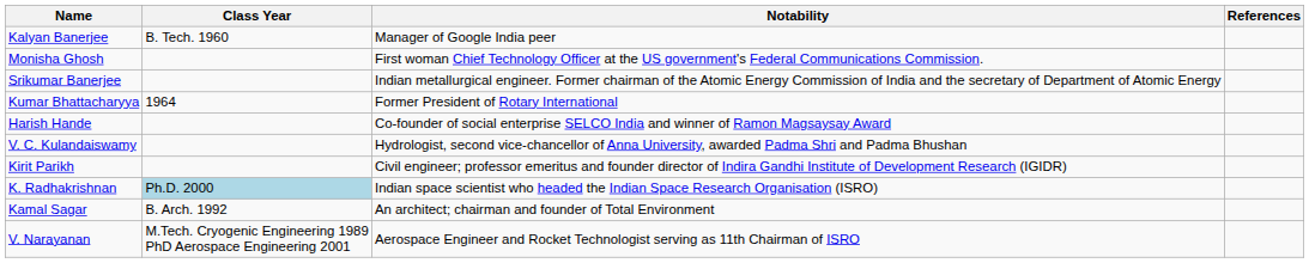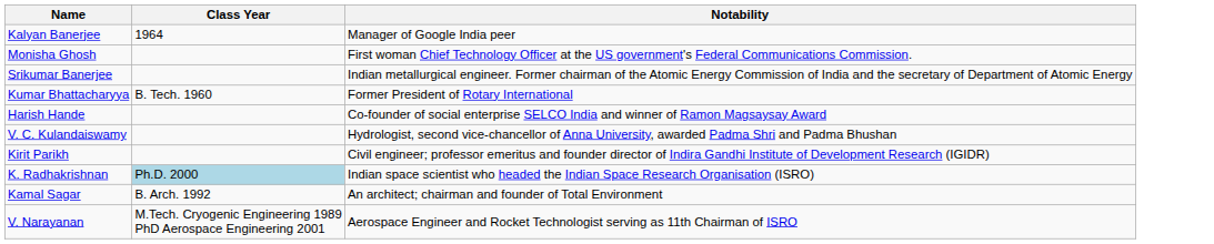 <table class="wikitable">
 <tr>
 <th>Name</th>
 <th>Class Year</th>
 <th>Notability</th>
-<th>References</th>
 </tr>
 <tr>
 <td><a href='#'>Kalyan Banerjee</a></td>
-<td>B. Tech. 1960</td>
+<td>1964</td>
 <td>Manager of Google India peer</td>
-<td></td>
 </tr>
 <tr>
 <td><a href='#'>Monisha Ghosh</a></td>
 <td></td>
 <td>First woman <a href='#'>Chief Technology Officer</a> at the <a href='#'>US government</a>'s <a href='#'>Federal Communications Commission</a>.</td>
-<td></td>
 </tr>
 <tr>
 <td><a href='#'>Srikumar Banerjee</a></td>
 <td></td>
 <td>Indian metallurgical engineer. Former chairman of the Atomic Energy Commission of India and the secretary of Department of Atomic Energy</td>
-<td></td>
 </tr>
 <tr>
 <td><a href='#'>Kumar Bhattacharyya</a></td>
-<td>1964</td>
+<td>B. Tech. 1960</td>
 <td>Former President of <a href='#'>Rotary International</a></td>
-<td></td>
 </tr>
 <tr>
 <td><a href='#'>Harish Hande</a></td>
 <td></td>
 <td>Co-founder of social enterprise <a href='#'>SELCO India</a> and winner of <a href='#'>Ramon Magsaysay Award</a></td>
-<td></td>
 </tr>
 <tr>
 <td><a href='#'>V. C. Kulandaiswamy</a></td>
 <td></td>
 <td>Hydrologist, second vice-chancellor of <a href='#'>Anna University</a>, awarded <a href='#'>Padma Shri</a> and Padma Bhushan</td>
-<td></td>
 </tr>
 <tr>
 <td><a href='#'>Kirit Parikh</a></td>
 <td></td>
 <td>Civil engineer; professor emeritus and founder director of <a href='#'>Indira Gandhi Institute of Development Research</a> (IGIDR)</td>
-<td></td>
 </tr>
 <tr>
 <td><a href='#'>K. Radhakrishnan</a></td>
 <td style="background: lightblue;">Ph.D. 2000</td>
 <td>Indian space scientist who <a href='#'>headed</a> the <a href='#'>Indian Space Research Organisation</a> (ISRO)</td>
-<td></td>
 </tr>
 <tr>
 <td><a href='#'>Kamal Sagar</a></td>
 <td>B. Arch. 1992</td>
 <td>An architect; chairman and founder of Total Environment</td>
-<td></td>
 </tr>
 <tr>
 <td><a href='#'>V. Narayanan</a></td>
 <td>M.Tech. Cryogenic Engineering 1989<br>PhD Aerospace Engineering 2001</td>
 <td>Aerospace Engineer and Rocket Technologist serving as 11th Chairman of <a href='#'>ISRO</a></td>
-<td></td>
 </tr>
 </table>
